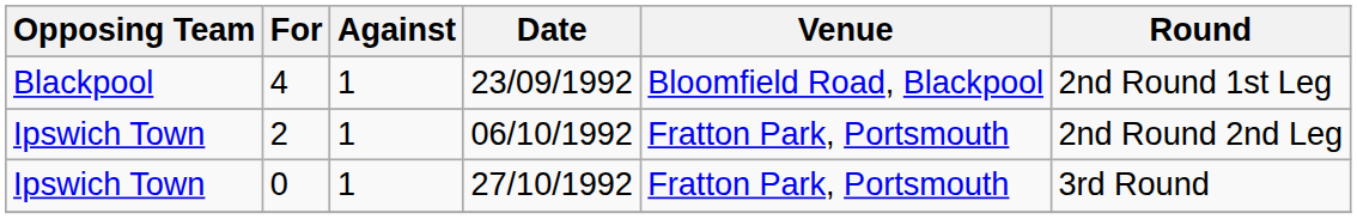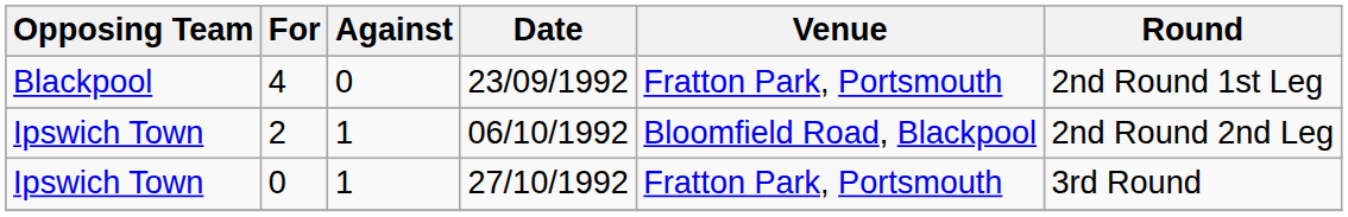 <table class="wikitable">
 <tr>
 <th>Opposing Team</th>
 <th>For</th>
 <th>Against</th>
 <th>Date</th>
 <th>Venue</th>
 <th>Round</th>
 </tr>
 <tr>
 <td><a href='#'>Blackpool</a></td>
 <td>4</td>
-<td>1</td>
+<td>0</td>
 <td>23/09/1992</td>
-<td><a href='#'>Bloomfield Road</a>, <a href='#'>Blackpool</a></td>
+<td><a href='#'>Fratton Park</a>, <a href='#'>Portsmouth</a></td>
 <td>2nd Round 1st Leg</td>
 </tr>
 <tr>
 <td><a href='#'>Ipswich Town</a></td>
 <td>2</td>
 <td>1</td>
 <td>06/10/1992</td>
-<td><a href='#'>Fratton Park</a>, <a href='#'>Portsmouth</a></td>
+<td><a href='#'>Bloomfield Road</a>, <a href='#'>Blackpool</a></td>
 <td>2nd Round 2nd Leg</td>
 </tr>
 <tr>
 <td><a href='#'>Ipswich Town</a></td>
 <td>0</td>
 <td>1</td>
 <td>27/10/1992</td>
 <td><a href='#'>Fratton Park</a>, <a href='#'>Portsmouth</a></td>
 <td>3rd Round</td>
 </tr>
 <tr>
 </tr>
 </table>
